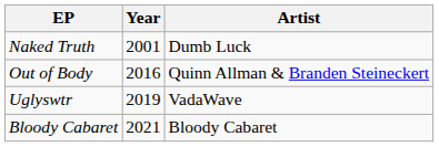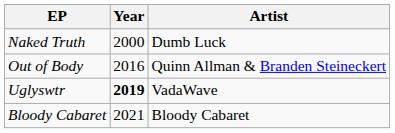 <table class="wikitable">
 <tr>
 <th>EP</th>
 <th>Year</th>
 <th>Artist</th>
 </tr>
 <tr>
 <td><em>Naked Truth</em></td>
-<td>2001</td>
+<td>2000</td>
 <td>Dumb Luck</td>
 </tr>
 <tr>
 <td><em>Out of Body</em></td>
 <td>2016</td>
 <td>Quinn Allman & <a href='#'>Branden Steineckert</a></td>
 </tr>
 <tr>
 <td><em>Uglyswtr</em></td>
-<td>2019</td>
+<td><strong>2019</strong></td>
 <td>VadaWave</td>
 </tr>
 <tr>
 <td><em>Bloody Cabaret</em></td>
 <td>2021</td>
 <td>Bloody Cabaret</td>
 </tr>
 </table>
